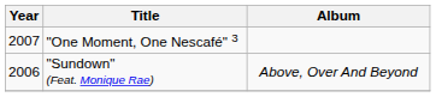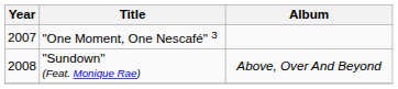 <table class="wikitable">
 <tr>
 <th align="center">Year</th>
 <th align="center" width="225">Title</th>
 <th align="center" width="200">Album</th>
 </tr>
 <tr>
 <td align="center" rowspan="1">2007</td>
 <td align="left">"One Moment, One Nescafé" <sup>3</sup></td>
 <td></td>
 </tr>
 <tr>
-<td align="center" rowspan="1">2006</td>
+<td align="center" rowspan="1">2008</td>
 <td align="left">"Sundown"<br><em><small>(Feat. <a href='#'>Monique Rae</a>)</small></em></td>
 <td align="center" rowspan="1" width="200"><em>Above, Over And Beyond</em></td>
 </tr>
 <tr>
 </tr>
 </table>
